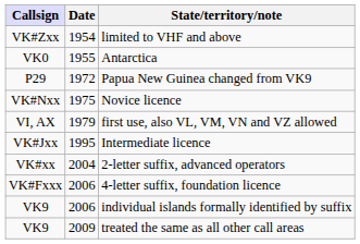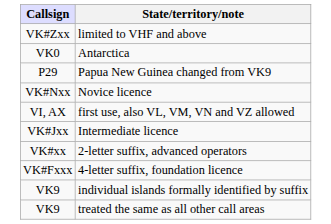 <table class=wikitable style="margin: 1em auto 1em auto;">
 <tr>
 <th style="background: #ddddff;">Callsign</th>
-<th>Date</th>
 <th>State/territory/note</th>
 </tr>
 <tr>
 <td align="center">VK#Zxx</td>
-<td>1954</td>
 <td>limited to VHF and above</td>
 </tr>
 <tr>
 <td align="center">VK0</td>
-<td>1955</td>
 <td>Antarctica</td>
 </tr>
 <tr>
 <td align="center">P29</td>
-<td>1972</td>
 <td>Papua New Guinea changed from VK9</td>
 </tr>
 <tr>
 <td align="center">VK#Nxx</td>
-<td>1975</td>
 <td>Novice licence</td>
 </tr>
 <tr>
 <td align="center">VI, AX</td>
-<td>1979</td>
 <td>first use, also VL, VM, VN and VZ allowed</td>
 </tr>
 <tr>
 <td align="center">VK#Jxx</td>
-<td>1995</td>
 <td>Intermediate licence</td>
 </tr>
 <tr>
 <td align="center">VK#xx</td>
-<td>2004</td>
 <td>2-letter suffix, advanced operators</td>
 </tr>
 <tr>
 <td align="center">VK#Fxxx</td>
-<td>2006</td>
 <td>4-letter suffix, foundation licence</td>
 </tr>
 <tr>
 <td align="center">VK9</td>
-<td>2006</td>
 <td>individual islands formally identified by suffix</td>
 </tr>
 <tr>
 <td align="center">VK9</td>
-<td>2009</td>
 <td>treated the same as all other call areas</td>
 </tr>
 </table>
